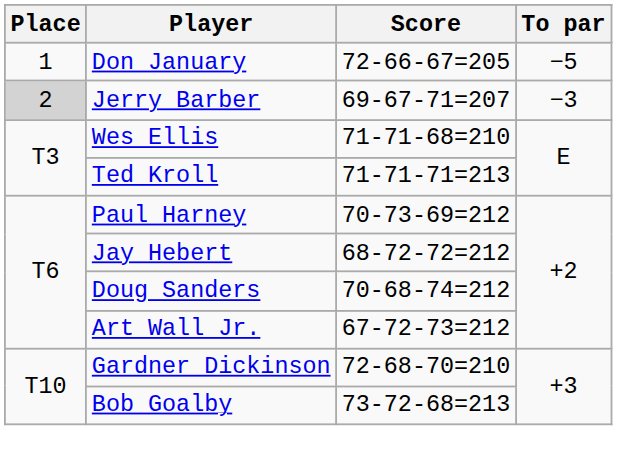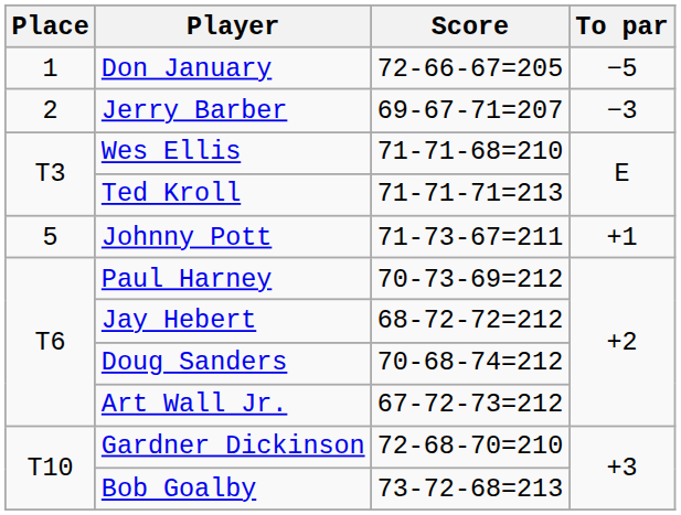 <table class=wikitable>
 <tr>
 <th>Place</th>
 <th>Player</th>
 <th>Score</th>
 <th>To par</th>
 </tr>
 <tr>
 <td align=center>1</td>
 <td> <a href='#'>Don January</a></td>
 <td>72-66-67=205</td>
 <td align=center>−5</td>
 </tr>
 <tr>
-<td align=center style="background: lightgrey;">2</td>
+<td align=center>2</td>
 <td> <a href='#'>Jerry Barber</a></td>
 <td>69-67-71=207</td>
 <td align=center>−3</td>
 </tr>
 <tr>
 <td rowspan=2 align=center>T3</td>
 <td> <a href='#'>Wes Ellis</a></td>
 <td>71-71-68=210</td>
 <td rowspan=2 align=center>E</td>
 </tr>
 <tr>
 <td> <a href='#'>Ted Kroll</a></td>
 <td>71-71-71=213</td>
+</tr>
+<tr>
+<td align=center>5</td>
+<td> <a href='#'>Johnny Pott</a></td>
+<td>71-73-67=211</td>
+<td align=center>+1</td>
 </tr>
 <tr>
 <td rowspan=4 align=center>T6</td>
 <td> <a href='#'>Paul Harney</a></td>
 <td>70-73-69=212</td>
 <td rowspan=4 align=center>+2</td>
 </tr>
 <tr>
 <td> <a href='#'>Jay Hebert</a></td>
 <td>68-72-72=212</td>
 </tr>
 <tr>
 <td> <a href='#'>Doug Sanders</a></td>
 <td>70-68-74=212</td>
 </tr>
 <tr>
 <td> <a href='#'>Art Wall Jr.</a></td>
 <td>67-72-73=212</td>
 </tr>
 <tr>
 <td rowspan=2 align=center>T10</td>
 <td> <a href='#'>Gardner Dickinson</a></td>
 <td>72-68-70=210</td>
 <td rowspan=2 align=center>+3</td>
 </tr>
 <tr>
 <td> <a href='#'>Bob Goalby</a></td>
 <td>73-72-68=213</td>
 </tr>
 </table>
